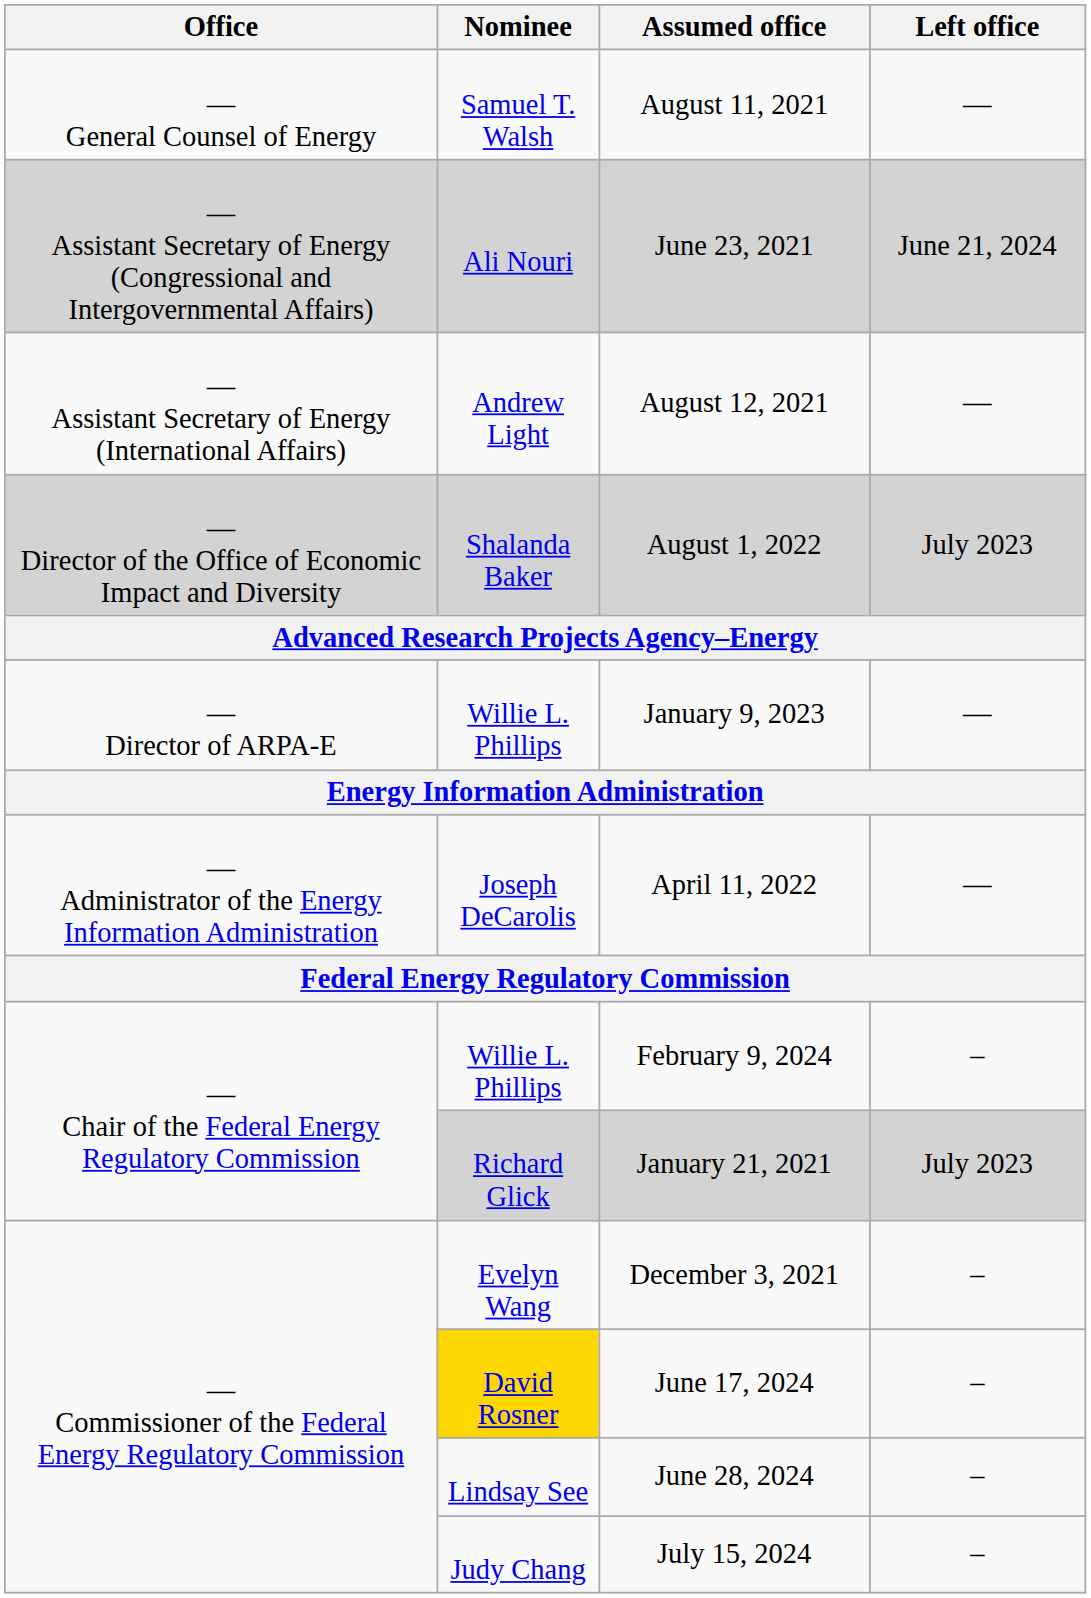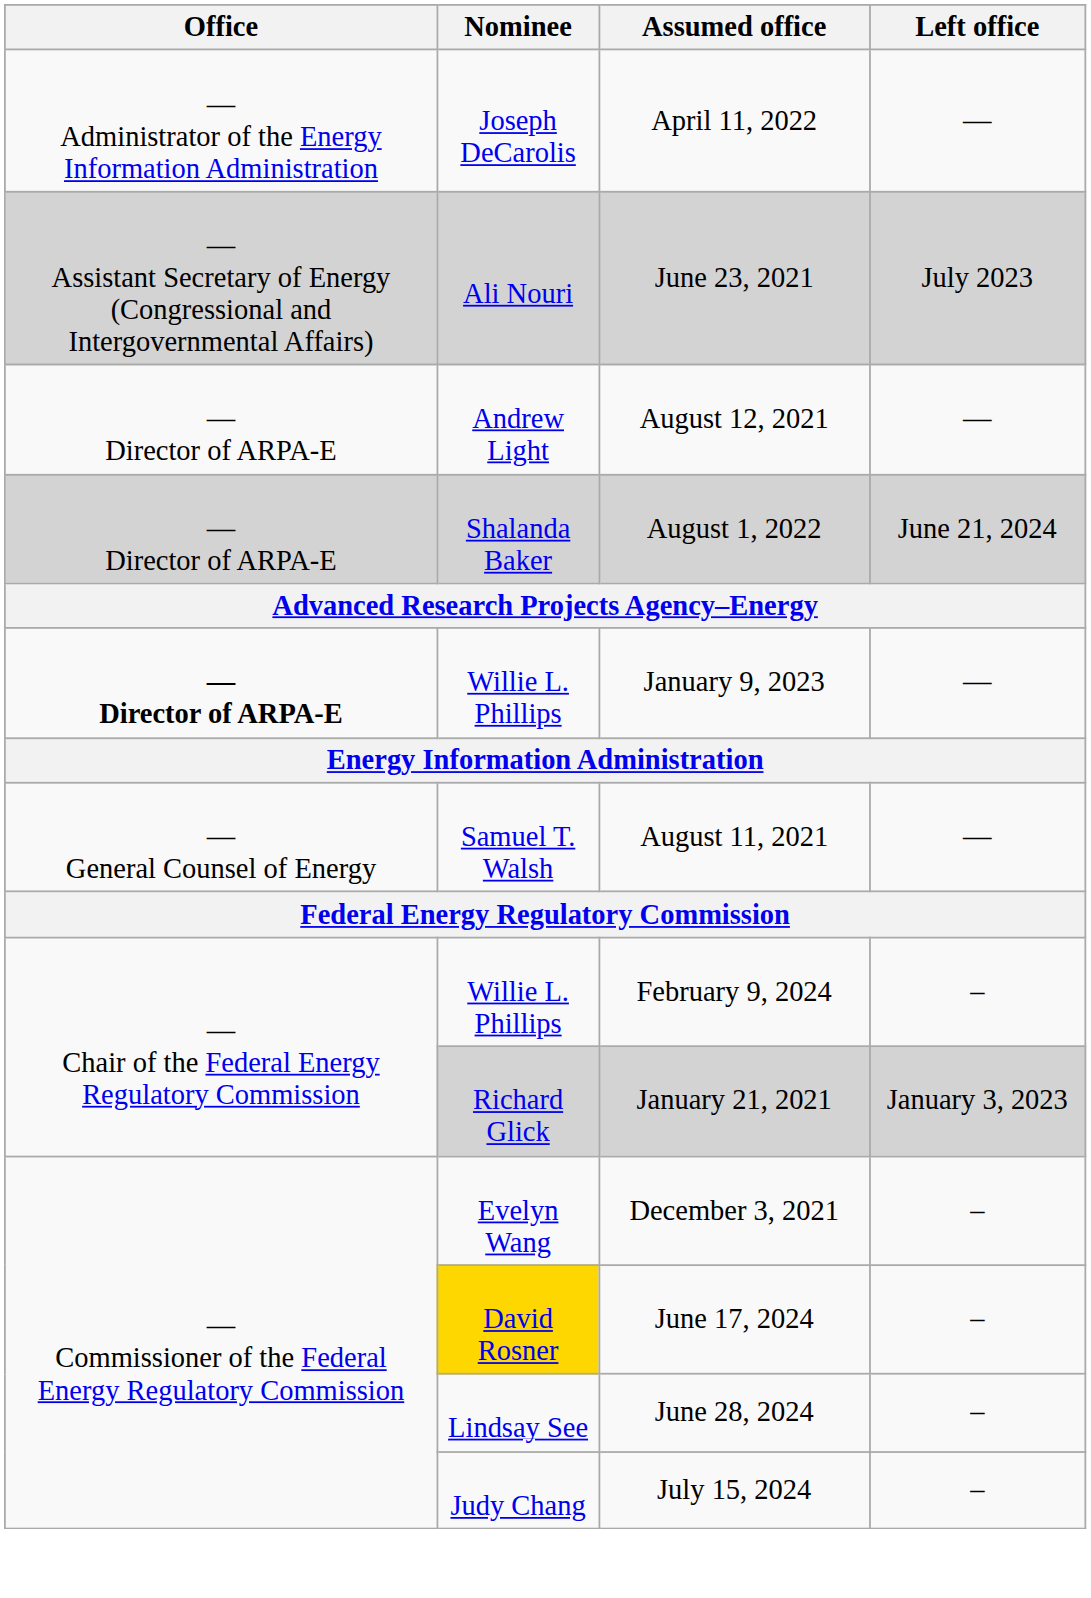 <table class="wikitable sortable" style="text-align:center">
 <tr>
 <th style="width:40%;">Office</th>
 <th style="width:15%;">Nominee</th>
 <th style="width:25%;" data-sort-type="date">Assumed office</th>
 <th style="width:20%;" data-sort-type="date">Left office</th>
 </tr>
 <tr>
-<td><br>—<br>General Counsel of Energy</td>
-<td><br><a href='#'>Samuel T. Walsh</a></td>
-<td>August 11, 2021<br></td>
+<td><br>—<br>Administrator of the <a href='#'>Energy Information Administration</a></td>
+<td><br><a href='#'>Joseph DeCarolis</a></td>
+<td>April 11, 2022<br></td>
 <td>—</td>
 </tr>
 <tr style="background:lightgray;">
 <td><br>—<br>Assistant Secretary of Energy<br>(Congressional and Intergovernmental Affairs)</td>
 <td><br><a href='#'>Ali Nouri</a></td>
 <td>June 23, 2021<br></td>
-<td>June 21, 2024</td>
+<td>July 2023</td>
 </tr>
 <tr>
-<td><br>—<br>Assistant Secretary of Energy<br>(International Affairs)</td>
+<td><br>—<br>Director of ARPA-E</td>
 <td><br><a href='#'>Andrew Light</a></td>
 <td>August 12, 2021<br></td>
 <td>—</td>
 </tr>
 <tr style="background:lightgray;">
-<td><br>—<br>Director of the Office of Economic Impact and Diversity</td>
+<td><br>—<br>Director of ARPA-E</td>
 <td> <br> <a href='#'>Shalanda Baker</a></td>
 <td>August 1, 2022<br></td>
-<td>July 2023</td>
+<td>June 21, 2024</td>
 </tr>
 <tr>
 <th colspan="4"><a href='#'>Advanced Research Projects Agency–Energy</a></th>
 </tr>
 <tr>
-<td><br>—<br>Director of ARPA-E</td>
+<td><strong><br>—<br>Director of ARPA-E</strong></td>
 <td><br><a href='#'>Willie L. Phillips</a></td>
 <td>January 9, 2023<br></td>
 <td>—</td>
 </tr>
 <tr>
 <th colspan="4"><a href='#'>Energy Information Administration</a></th>
 </tr>
 <tr>
-<td><br>—<br>Administrator of the <a href='#'>Energy Information Administration</a></td>
-<td><br><a href='#'>Joseph DeCarolis</a></td>
-<td>April 11, 2022<br></td>
+<td><br>—<br>General Counsel of Energy</td>
+<td><br><a href='#'>Samuel T. Walsh</a></td>
+<td>August 11, 2021<br></td>
 <td>—</td>
 </tr>
 <tr>
 <th colspan="4"><a href='#'>Federal Energy Regulatory Commission</a></th>
 </tr>
 <tr>
 <td rowspan="2"><br>—<br>Chair of the <a href='#'>Federal Energy Regulatory Commission</a></td>
 <td><br><a href='#'>Willie L. Phillips</a></td>
 <td>February 9, 2024</td>
 <td>–</td>
 </tr>
 <tr style="background:lightgray;">
 <td><br><a href='#'>Richard Glick</a></td>
 <td>January 21, 2021</td>
-<td>July 2023</td>
+<td>January 3, 2023</td>
 </tr>
 <tr>
 <td rowspan="4"><br>—<br>Commissioner of the <a href='#'>Federal Energy Regulatory Commission</a></td>
 <td><br><a href='#'>Evelyn Wang</a></td>
 <td>December 3, 2021<br></td>
 <td>–</td>
 </tr>
 <tr>
 <td style="background: gold;"><br><a href='#'>David Rosner</a></td>
 <td>June 17, 2024<br></td>
 <td>–</td>
 </tr>
 <tr>
 <td><br><a href='#'>Lindsay See</a></td>
 <td>June 28, 2024<br></td>
 <td>–</td>
 </tr>
 <tr>
 <td><br><a href='#'>Judy Chang</a></td>
 <td>July 15, 2024<br></td>
 <td>–</td>
 </tr>
 </table>
